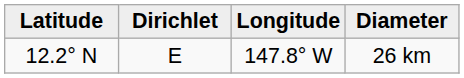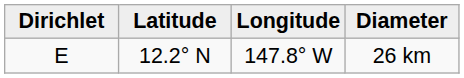 <table class="wikitable">
 <tr>
+<th width="25%" style="background:#eeeeee;">Dirichlet</th>
 <th width="25%" style="background:#eeeeee;">Latitude</th>
-<th width="25%" style="background:#eeeeee;">Dirichlet</th>
 <th width="25%" style="background:#eeeeee;">Longitude</th>
 <th width="25%" style="background:#eeeeee;">Diameter</th>
 </tr>
 <tr>
+<td align="center">E</td>
 <td align="center">12.2° N</td>
-<td align="center">E</td>
 <td align="center">147.8° W</td>
 <td align="center">26 km</td>
 </tr>
 </table>
